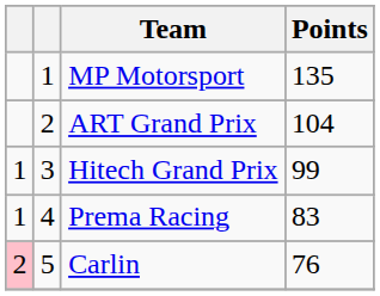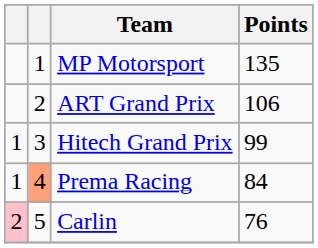 <table class="wikitable" style="font-size: 85%;">
 <tr>
 <th></th>
 <th></th>
 <th>Team</th>
 <th>Points</th>
 </tr>
 <tr>
 <td align="left"></td>
 <td align="center">1</td>
 <td> <a href='#'>MP Motorsport</a></td>
 <td>135</td>
 </tr>
 <tr>
 <td align="left"></td>
 <td align="center">2</td>
 <td> <a href='#'>ART Grand Prix</a></td>
-<td>104</td>
+<td>106</td>
 </tr>
 <tr>
 <td align="left"> 1</td>
 <td align="center">3</td>
 <td> <a href='#'>Hitech Grand Prix</a></td>
 <td>99</td>
 </tr>
 <tr>
 <td align="left"> 1</td>
-<td align="center">4</td>
+<td align="center" style="background: lightsalmon;">4</td>
 <td> <a href='#'>Prema Racing</a></td>
-<td>83</td>
+<td>84</td>
 </tr>
 <tr>
 <td align="left" style="background: pink;"> 2</td>
 <td align="center">5</td>
 <td> <a href='#'>Carlin</a></td>
 <td>76</td>
 </tr>
 <tr>
 </tr>
 </table>
